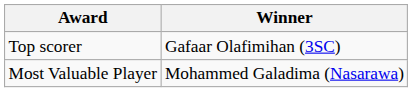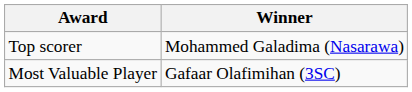 <table class="wikitable">
 <tr>
 <th>Award</th>
 <th colspan=3>Winner</th>
 </tr>
 <tr>
 <td>Top scorer</td>
-<td> Gafaar Olafimihan (<a href='#'>3SC</a>)</td>
+<td> Mohammed Galadima (<a href='#'>Nasarawa</a>)</td>
 </tr>
 <tr>
 <td>Most Valuable Player</td>
-<td> Mohammed Galadima (<a href='#'>Nasarawa</a>)</td>
+<td> Gafaar Olafimihan (<a href='#'>3SC</a>)</td>
 </tr>
 </table>
